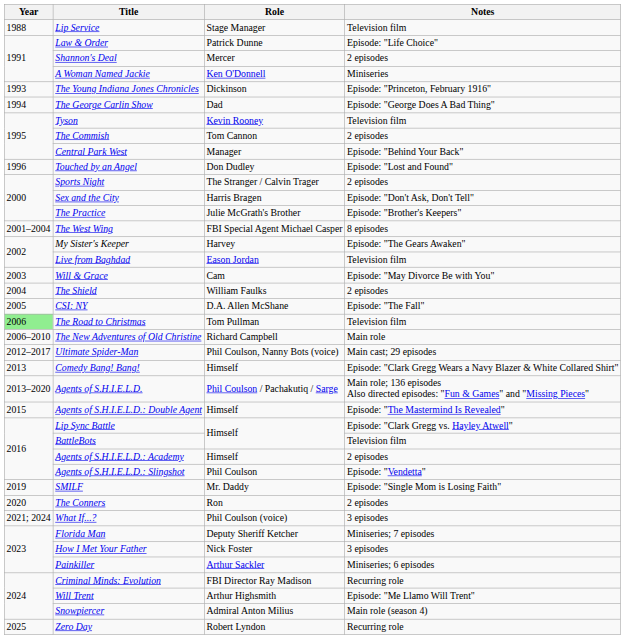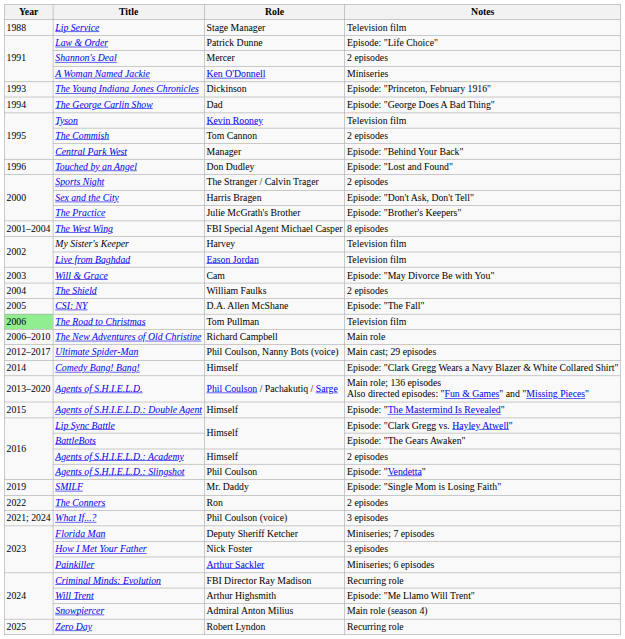 <table class="wikitable sortable">
 <tr>
 <th>Year</th>
 <th>Title</th>
 <th>Role</th>
 <th class="unsortable">Notes</th>
 </tr>
 <tr>
 <td>1988</td>
 <td><em><a href='#'>Lip Service</a></em></td>
 <td>Stage Manager</td>
 <td>Television film</td>
 </tr>
 <tr>
 <td rowspan="3">1991</td>
 <td><em><a href='#'>Law & Order</a></em></td>
 <td>Patrick Dunne</td>
 <td>Episode: "Life Choice"</td>
 </tr>
 <tr>
 <td><em><a href='#'>Shannon's Deal</a></em></td>
 <td>Mercer</td>
 <td>2 episodes</td>
 </tr>
 <tr>
 <td><em><a href='#'>A Woman Named Jackie</a></em></td>
 <td><a href='#'>Ken O'Donnell</a></td>
 <td>Miniseries</td>
 </tr>
 <tr>
 <td>1993</td>
 <td><em><a href='#'>The Young Indiana Jones Chronicles</a></em></td>
 <td>Dickinson</td>
 <td>Episode: "Princeton, February 1916"</td>
 </tr>
 <tr>
 <td>1994</td>
 <td><em><a href='#'>The George Carlin Show</a></em></td>
 <td>Dad</td>
 <td>Episode: "George Does A Bad Thing"</td>
 </tr>
 <tr>
 <td rowspan="3">1995</td>
 <td><em><a href='#'>Tyson</a></em></td>
 <td><a href='#'>Kevin Rooney</a></td>
 <td>Television film</td>
 </tr>
 <tr>
 <td><em><a href='#'>The Commish</a></em></td>
 <td>Tom Cannon</td>
 <td>2 episodes</td>
 </tr>
 <tr>
 <td><em><a href='#'>Central Park West</a></em></td>
 <td>Manager</td>
 <td>Episode: "Behind Your Back"</td>
 </tr>
 <tr>
 <td>1996</td>
 <td><em><a href='#'>Touched by an Angel</a></em></td>
 <td>Don Dudley</td>
 <td>Episode: "Lost and Found"</td>
 </tr>
 <tr>
 <td rowspan="3">2000</td>
 <td><em><a href='#'>Sports Night</a></em></td>
 <td>The Stranger / Calvin Trager</td>
 <td>2 episodes</td>
 </tr>
 <tr>
 <td><em><a href='#'>Sex and the City</a></em></td>
 <td>Harris Bragen</td>
 <td>Episode: "Don't Ask, Don't Tell"</td>
 </tr>
 <tr>
 <td><em><a href='#'>The Practice</a></em></td>
 <td>Julie McGrath's Brother</td>
 <td>Episode: "Brother's Keepers"</td>
 </tr>
 <tr>
 <td>2001–2004</td>
 <td><em><a href='#'>The West Wing</a></em></td>
 <td>FBI Special Agent Michael Casper</td>
 <td>8 episodes</td>
 </tr>
 <tr>
 <td rowspan="2">2002</td>
 <td><em>My Sister's Keeper</em></td>
 <td>Harvey</td>
-<td>Episode: "The Gears Awaken"</td>
+<td>Television film</td>
 </tr>
 <tr>
 <td><em><a href='#'>Live from Baghdad</a></em></td>
 <td><a href='#'>Eason Jordan</a></td>
 <td>Television film</td>
 </tr>
 <tr>
 <td>2003</td>
 <td><em><a href='#'>Will & Grace</a></em></td>
 <td>Cam</td>
 <td>Episode: "May Divorce Be with You"</td>
 </tr>
 <tr>
 <td>2004</td>
 <td><em><a href='#'>The Shield</a></em></td>
 <td>William Faulks</td>
 <td>2 episodes</td>
 </tr>
 <tr>
 <td>2005</td>
 <td><em><a href='#'>CSI: NY</a></em></td>
 <td>D.A. Allen McShane</td>
 <td>Episode: "The Fall"</td>
 </tr>
 <tr>
 <td style="background: lightgreen;">2006</td>
 <td><em><a href='#'>The Road to Christmas</a></em></td>
 <td>Tom Pullman</td>
 <td>Television film</td>
 </tr>
 <tr>
 <td>2006–2010</td>
 <td><em><a href='#'>The New Adventures of Old Christine</a></em></td>
 <td>Richard Campbell</td>
 <td>Main role</td>
 </tr>
 <tr>
 <td>2012–2017</td>
 <td><em><a href='#'>Ultimate Spider-Man</a></em></td>
 <td>Phil Coulson, Nanny Bots (voice)</td>
 <td>Main cast; 29 episodes</td>
 </tr>
 <tr>
-<td>2013</td>
+<td>2014</td>
 <td><em><a href='#'>Comedy Bang! Bang!</a></em></td>
 <td>Himself</td>
 <td>Episode: "Clark Gregg Wears a Navy Blazer & White Collared Shirt"</td>
 </tr>
 <tr>
 <td>2013–2020</td>
 <td><em><a href='#'>Agents of S.H.I.E.L.D.</a></em></td>
 <td><a href='#'>Phil Coulson</a> / Pachakutiq / <a href='#'>Sarge</a></td>
 <td>Main role; 136 episodes<br>Also directed episodes: "<a href='#'>Fun & Games</a>" and "<a href='#'>Missing Pieces</a>"</td>
 </tr>
 <tr>
 <td>2015</td>
 <td><em><a href='#'>Agents of S.H.I.E.L.D.: Double Agent</a></em></td>
 <td>Himself</td>
 <td>Episode: "<a href='#'>The Mastermind Is Revealed</a>"</td>
 </tr>
 <tr>
 <td rowspan="4">2016</td>
 <td><em><a href='#'>Lip Sync Battle</a></em></td>
 <td rowspan="2">Himself</td>
 <td>Episode: "Clark Gregg vs. <a href='#'>Hayley Atwell</a>"</td>
 </tr>
 <tr>
 <td><em><a href='#'>BattleBots</a></em></td>
-<td>Television film</td>
+<td>Episode: "The Gears Awaken"</td>
 </tr>
 <tr>
 <td><em><a href='#'>Agents of S.H.I.E.L.D.: Academy</a></em></td>
 <td>Himself</td>
 <td>2 episodes</td>
 </tr>
 <tr>
 <td><em><a href='#'>Agents of S.H.I.E.L.D.: Slingshot</a></em></td>
 <td>Phil Coulson</td>
 <td>Episode: "<a href='#'>Vendetta</a>"</td>
 </tr>
 <tr>
 <td>2019</td>
 <td><em><a href='#'>SMILF</a></em></td>
 <td>Mr. Daddy</td>
 <td>Episode: "Single Mom is Losing Faith"</td>
 </tr>
 <tr>
-<td>2020</td>
+<td>2022</td>
 <td><em><a href='#'>The Conners</a></em></td>
 <td>Ron</td>
 <td>2 episodes</td>
 </tr>
 <tr>
 <td>2021; 2024</td>
 <td><em><a href='#'>What If...?</a></em></td>
 <td>Phil Coulson (voice)</td>
 <td>3 episodes</td>
 </tr>
 <tr>
 <td rowspan="3">2023</td>
 <td><em><a href='#'>Florida Man</a></em></td>
 <td>Deputy Sheriff Ketcher</td>
 <td>Miniseries; 7 episodes</td>
 </tr>
 <tr>
 <td><em><a href='#'>How I Met Your Father</a></em></td>
 <td>Nick Foster</td>
 <td>3 episodes</td>
 </tr>
 <tr>
 <td><em><a href='#'>Painkiller</a></em></td>
 <td><a href='#'>Arthur Sackler</a></td>
 <td>Miniseries; 6 episodes</td>
 </tr>
 <tr>
 <td rowspan="3">2024</td>
 <td><em><a href='#'>Criminal Minds: Evolution</a></em></td>
 <td>FBI Director Ray Madison</td>
 <td>Recurring role</td>
 </tr>
 <tr>
 <td><em><a href='#'>Will Trent</a></em></td>
 <td>Arthur Highsmith</td>
 <td>Episode: "Me Llamo Will Trent"</td>
 </tr>
 <tr>
 <td><em><a href='#'>Snowpiercer</a></em></td>
 <td>Admiral Anton Milius</td>
 <td>Main role (season 4)</td>
 </tr>
 <tr>
 <td>2025</td>
 <td><em><a href='#'>Zero Day</a></em></td>
 <td>Robert Lyndon</td>
 <td>Recurring role</td>
 </tr>
 </table>
